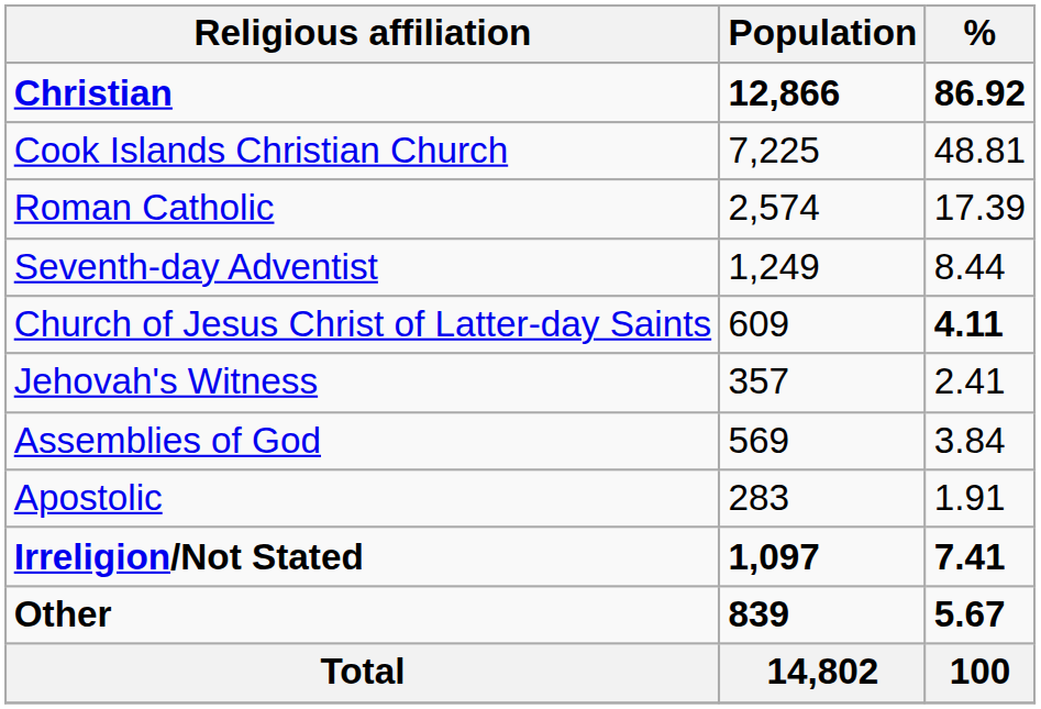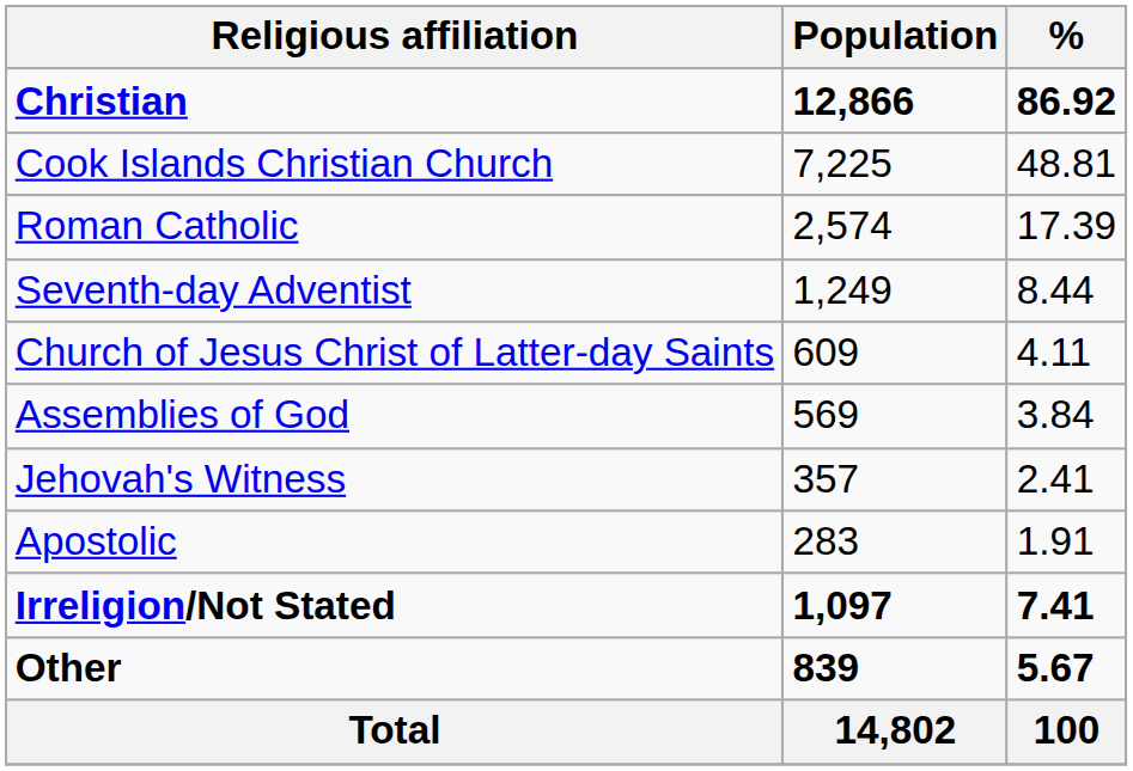 <table class=wikitable style="text-align:left;">
 <tr>
 <th>Religious affiliation</th>
 <th>Population</th>
 <th>%</th>
 </tr>
 <tr>
 <td><strong><a href='#'>Christian</a></strong></td>
 <td><strong>12,866</strong></td>
 <td><strong>86.92</strong></td>
 </tr>
 <tr>
 <td><a href='#'>Cook Islands Christian Church</a></td>
 <td>7,225</td>
 <td>48.81</td>
 </tr>
 <tr>
 <td><a href='#'>Roman Catholic</a></td>
 <td>2,574</td>
 <td>17.39</td>
 </tr>
 <tr>
 <td><a href='#'>Seventh-day Adventist</a></td>
 <td>1,249</td>
 <td>8.44</td>
 </tr>
 <tr>
 <td><a href='#'>Church of Jesus Christ of Latter-day Saints</a></td>
 <td>609</td>
-<td><strong>4.11</strong></td>
+<td>4.11</td>
+</tr>
+<tr>
+<td><a href='#'>Assemblies of God</a></td>
+<td>569</td>
+<td>3.84</td>
 </tr>
 <tr>
 <td><a href='#'>Jehovah's Witness</a></td>
 <td>357</td>
 <td>2.41</td>
-</tr>
-<tr>
-<td><a href='#'>Assemblies of God</a></td>
-<td>569</td>
-<td>3.84</td>
 </tr>
 <tr>
 <td><a href='#'>Apostolic</a></td>
 <td>283</td>
 <td>1.91</td>
 </tr>
 <tr>
 <td><strong><a href='#'>Irreligion</a>/Not Stated</strong></td>
 <td><strong>1,097</strong></td>
 <td><strong>7.41</strong></td>
 </tr>
 <tr>
 <td><strong>Other</strong></td>
 <td><strong>839</strong></td>
 <td><strong>5.67</strong></td>
 </tr>
 <tr>
 <th>Total</th>
 <th>14,802</th>
 <th>100</th>
 </tr>
 <tr>
 </tr>
 </table>
